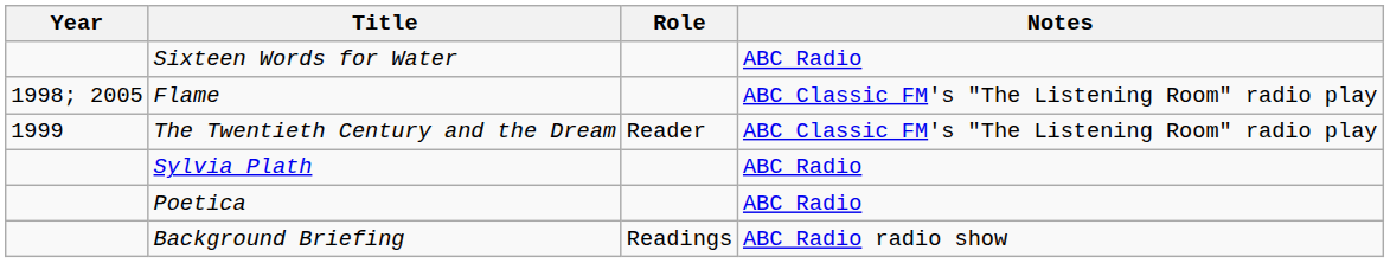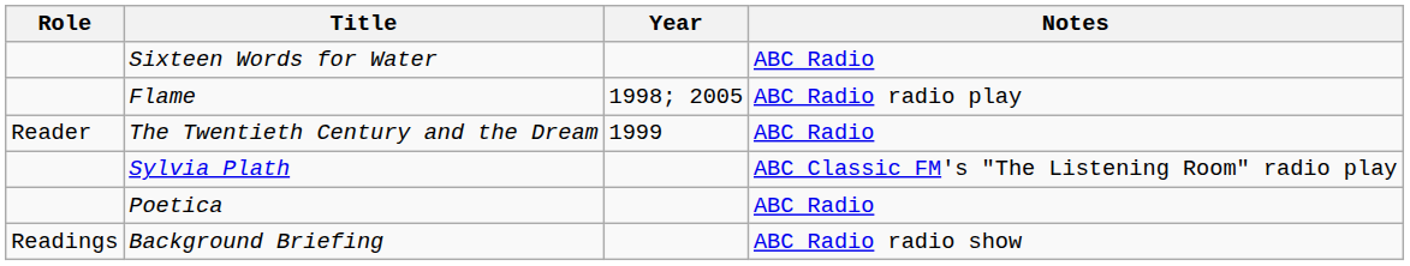 <table class=wikitable>
 <tr>
+<th>Role</th>
+<th>Title</th>
 <th>Year</th>
-<th>Title</th>
-<th>Role</th>
 <th>Notes</th>
 </tr>
 <tr>
 <td></td>
 <td><em>Sixteen Words for Water</em></td>
 <td></td>
 <td><a href='#'>ABC Radio</a></td>
 </tr>
 <tr>
+<td></td>
+<td><em>Flame</em></td>
 <td>1998; 2005</td>
-<td><em>Flame</em></td>
-<td></td>
-<td><a href='#'>ABC Classic FM</a>'s "The Listening Room" radio play</td>
+<td><a href='#'>ABC Radio</a> radio play</td>
 </tr>
 <tr>
+<td>Reader</td>
+<td><em>The Twentieth Century and the Dream</em></td>
 <td>1999</td>
-<td><em>The Twentieth Century and the Dream</em></td>
-<td>Reader</td>
-<td><a href='#'>ABC Classic FM</a>'s "The Listening Room" radio play</td>
+<td><a href='#'>ABC Radio</a></td>
 </tr>
 <tr>
 <td></td>
 <td><em><a href='#'>Sylvia Plath</a></em></td>
 <td></td>
-<td><a href='#'>ABC Radio</a></td>
+<td><a href='#'>ABC Classic FM</a>'s "The Listening Room" radio play</td>
 </tr>
 <tr>
 <td></td>
 <td><em>Poetica</em></td>
 <td></td>
 <td><a href='#'>ABC Radio</a></td>
 </tr>
 <tr>
+<td>Readings</td>
+<td><em>Background Briefing</em></td>
 <td></td>
-<td><em>Background Briefing</em></td>
-<td>Readings</td>
 <td><a href='#'>ABC Radio</a> radio show</td>
 </tr>
 </table>
